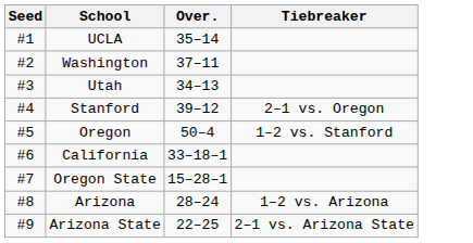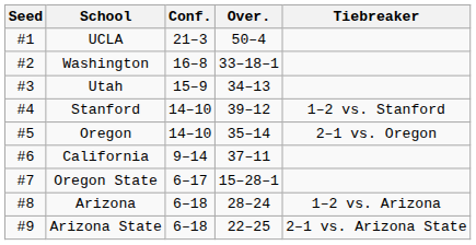 <table class="wikitable" style="text-align: center;">
 <tr bgcolor="#efefef">
 <th>Seed</th>
 <th>School</th>
+<th>Conf.</th>
 <th>Over.</th>
 <th>Tiebreaker</th>
 </tr>
 <tr>
 <td>#1</td>
 <td>UCLA</td>
-<td>35–14</td>
+<td>21–3</td>
+<td>50–4</td>
 <td></td>
 </tr>
 <tr>
 <td>#2</td>
 <td>Washington</td>
-<td>37–11</td>
+<td>16–8</td>
+<td>33–18–1</td>
 <td></td>
 </tr>
 <tr>
 <td>#3</td>
 <td>Utah</td>
+<td>15–9</td>
 <td>34–13</td>
 <td></td>
 </tr>
 <tr>
 <td>#4</td>
 <td>Stanford</td>
+<td>14–10</td>
 <td>39–12</td>
-<td>2–1 vs. Oregon</td>
+<td>1–2 vs. Stanford</td>
 </tr>
 <tr>
 <td>#5</td>
 <td>Oregon</td>
-<td>50–4</td>
-<td>1–2 vs. Stanford</td>
+<td>14–10</td>
+<td>35–14</td>
+<td>2–1 vs. Oregon</td>
 </tr>
 <tr>
 <td>#6</td>
 <td>California</td>
-<td>33–18–1</td>
+<td>9–14</td>
+<td>37–11</td>
 <td></td>
 </tr>
 <tr>
 <td>#7</td>
 <td>Oregon State</td>
+<td>6–17</td>
 <td>15–28–1</td>
 <td></td>
 </tr>
 <tr>
 <td>#8</td>
 <td>Arizona</td>
+<td>6–18</td>
 <td>28–24</td>
 <td>1–2 vs. Arizona</td>
 </tr>
 <tr>
 <td>#9</td>
 <td>Arizona State</td>
+<td>6–18</td>
 <td>22–25</td>
 <td>2–1 vs. Arizona State</td>
 </tr>
 </table>
